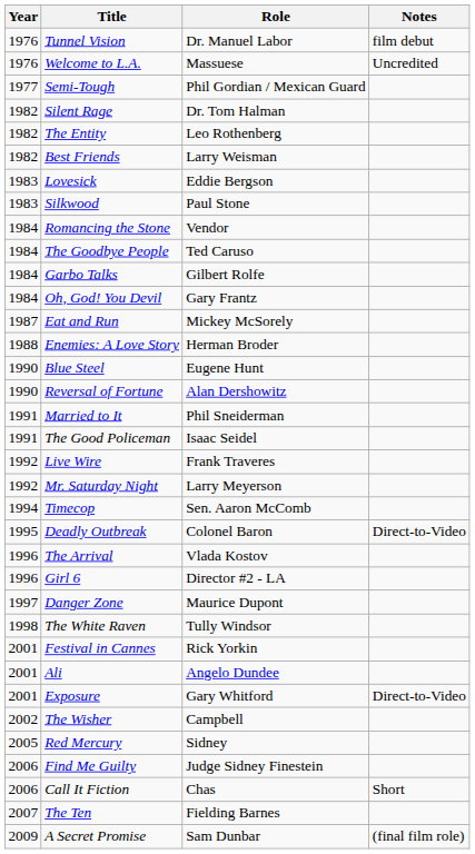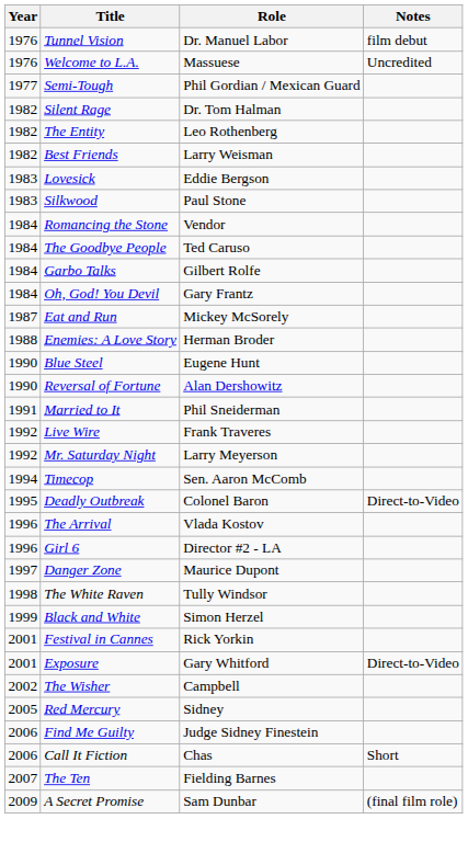 <table class="wikitable sortable">
 <tr>
 <th>Year</th>
 <th>Title</th>
 <th>Role</th>
 <th class="unsortable">Notes</th>
 </tr>
 <tr>
 <td>1976</td>
 <td><em><a href='#'>Tunnel Vision</a></em></td>
 <td>Dr. Manuel Labor</td>
 <td>film debut</td>
 </tr>
 <tr>
 <td>1976</td>
 <td><em><a href='#'>Welcome to L.A.</a></em></td>
 <td>Massuese</td>
 <td>Uncredited</td>
 </tr>
 <tr>
 <td>1977</td>
 <td><em><a href='#'>Semi-Tough</a></em></td>
 <td>Phil Gordian / Mexican Guard</td>
 <td></td>
 </tr>
 <tr>
 <td>1982</td>
 <td><em><a href='#'>Silent Rage</a></em></td>
 <td>Dr. Tom Halman</td>
 <td></td>
 </tr>
 <tr>
 <td>1982</td>
 <td data-sort-value="Entity, The"><em><a href='#'>The Entity</a></em></td>
 <td>Leo Rothenberg</td>
 <td></td>
 </tr>
 <tr>
 <td>1982</td>
 <td><em><a href='#'>Best Friends</a></em></td>
 <td>Larry Weisman</td>
 <td></td>
 </tr>
 <tr>
 <td>1983</td>
 <td><em><a href='#'>Lovesick</a></em></td>
 <td>Eddie Bergson</td>
 <td></td>
 </tr>
 <tr>
 <td>1983</td>
 <td><em><a href='#'>Silkwood</a></em></td>
 <td>Paul Stone</td>
 <td></td>
 </tr>
 <tr>
 <td>1984</td>
 <td><em><a href='#'>Romancing the Stone</a></em></td>
 <td>Vendor</td>
 <td></td>
 </tr>
 <tr>
 <td>1984</td>
 <td data-sort-value="Goodbye People, The"><em><a href='#'>The Goodbye People</a></em></td>
 <td>Ted Caruso</td>
 <td></td>
 </tr>
 <tr>
 <td>1984</td>
 <td><em><a href='#'>Garbo Talks</a></em></td>
 <td>Gilbert Rolfe</td>
 <td></td>
 </tr>
 <tr>
 <td>1984</td>
 <td><em><a href='#'>Oh, God! You Devil</a></em></td>
 <td>Gary Frantz</td>
 <td></td>
 </tr>
 <tr>
 <td>1987</td>
 <td><em><a href='#'>Eat and Run</a></em></td>
 <td>Mickey McSorely</td>
 <td></td>
 </tr>
 <tr>
 <td>1988</td>
 <td><em><a href='#'>Enemies: A Love Story</a></em></td>
 <td>Herman Broder</td>
 <td></td>
 </tr>
 <tr>
 <td>1990</td>
 <td><em><a href='#'>Blue Steel</a></em></td>
 <td>Eugene Hunt</td>
 <td></td>
 </tr>
 <tr>
 <td>1990</td>
 <td><em><a href='#'>Reversal of Fortune</a></em></td>
 <td><a href='#'>Alan Dershowitz</a></td>
 <td></td>
 </tr>
 <tr>
 <td>1991</td>
 <td><em><a href='#'>Married to It</a></em></td>
 <td>Phil Sneiderman</td>
 <td></td>
 </tr>
 <tr>
-<td>1991</td>
-<td data-sort-value="Good Policeman, The"><em>The Good Policeman</em></td>
-<td>Isaac Seidel</td>
-<td></td>
-</tr>
-<tr>
 <td>1992</td>
 <td><em><a href='#'>Live Wire</a></em></td>
 <td>Frank Traveres</td>
 <td></td>
 </tr>
 <tr>
 <td>1992</td>
 <td><em><a href='#'>Mr. Saturday Night</a></em></td>
 <td>Larry Meyerson</td>
 <td></td>
 </tr>
 <tr>
 <td>1994</td>
 <td><em><a href='#'>Timecop</a></em></td>
 <td>Sen. Aaron McComb</td>
 <td></td>
 </tr>
 <tr>
 <td>1995</td>
 <td><em><a href='#'>Deadly Outbreak</a></em></td>
 <td>Colonel Baron</td>
 <td>Direct-to-Video</td>
 </tr>
 <tr>
 <td>1996</td>
 <td data-sort-value="Arrival, The"><em><a href='#'>The Arrival</a></em></td>
 <td>Vlada Kostov</td>
 <td></td>
 </tr>
 <tr>
 <td>1996</td>
 <td><em><a href='#'>Girl 6</a></em></td>
 <td>Director #2 - LA</td>
 <td></td>
 </tr>
 <tr>
 <td>1997</td>
 <td><em><a href='#'>Danger Zone</a></em></td>
 <td>Maurice Dupont</td>
 <td></td>
 </tr>
 <tr>
 <td>1998</td>
 <td data-sort-value="White Raven, The"><em>The White Raven</em></td>
 <td>Tully Windsor</td>
 <td></td>
 </tr>
 <tr>
-<td>2001</td>
-<td><em><a href='#'>Festival in Cannes</a></em></td>
-<td>Rick Yorkin</td>
+<td>1999</td>
+<td><em><a href='#'>Black and White</a></em></td>
+<td>Simon Herzel</td>
 <td></td>
 </tr>
 <tr>
 <td>2001</td>
-<td><em><a href='#'>Ali</a></em></td>
-<td><a href='#'>Angelo Dundee</a></td>
+<td><em><a href='#'>Festival in Cannes</a></em></td>
+<td>Rick Yorkin</td>
 <td></td>
 </tr>
 <tr>
 <td>2001</td>
 <td><em><a href='#'>Exposure</a></em></td>
 <td>Gary Whitford</td>
 <td>Direct-to-Video</td>
 </tr>
 <tr>
 <td>2002</td>
 <td data-sort-value="Wisher, The"><em><a href='#'>The Wisher</a></em></td>
 <td>Campbell</td>
 <td></td>
 </tr>
 <tr>
 <td>2005</td>
 <td><em><a href='#'>Red Mercury</a></em></td>
 <td>Sidney</td>
 <td></td>
 </tr>
 <tr>
 <td>2006</td>
 <td><em><a href='#'>Find Me Guilty</a></em></td>
 <td>Judge Sidney Finestein</td>
 <td></td>
 </tr>
 <tr>
 <td>2006</td>
 <td><em>Call It Fiction</em></td>
 <td>Chas</td>
 <td>Short</td>
 </tr>
 <tr>
 <td>2007</td>
 <td data-sort-value="Ten, The"><em><a href='#'>The Ten</a></em></td>
 <td>Fielding Barnes</td>
 <td></td>
 </tr>
 <tr>
 <td>2009</td>
 <td data-sort-value="Secret Promise, A"><em>A Secret Promise</em></td>
 <td>Sam Dunbar</td>
 <td>(final film role)</td>
 </tr>
 </table>
